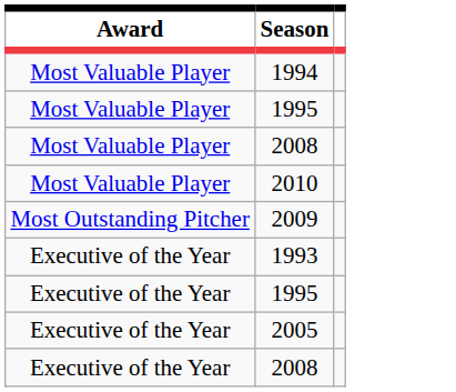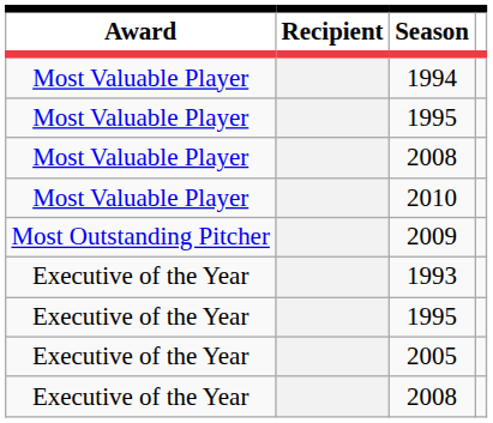 <table class="wikitable sortable plainrowheaders" style="text-align:center">
 <tr>
 <th scope="col" style="background-color:#ffffff; border-top:#000000 5px solid; border-bottom:#ee3a43 5px solid; color:#000000">Award</th>
+<th scope="col" style="background-color:#ffffff; border-top:#000000 5px solid; border-bottom:#ee3a43 5px solid; color:#000000">Recipient</th>
 <th scope="col" style="background-color:#ffffff; border-top:#000000 5px solid; border-bottom:#ee3a43 5px solid; color:#000000">Season</th>
 <th class="unsortable" scope="col" style="background-color:#ffffff; border-top:#000000 5px solid; border-bottom:#ee3a43 5px solid; color:#000000"></th>
 </tr>
 <tr>
 <td><a href='#'>Most Valuable Player</a></td>
+<th scope="row" style="text-align:center"></th>
 <td>1994</td>
 <td></td>
 </tr>
 <tr>
 <td><a href='#'>Most Valuable Player</a></td>
+<th scope="row" style="text-align:center"></th>
 <td>1995</td>
 <td></td>
 </tr>
 <tr>
 <td><a href='#'>Most Valuable Player</a></td>
+<th scope="row" style="text-align:center"></th>
 <td>2008</td>
 <td></td>
 </tr>
 <tr>
 <td><a href='#'>Most Valuable Player</a></td>
+<th scope="row" style="text-align:center"></th>
 <td>2010</td>
 <td></td>
 </tr>
 <tr>
 <td><a href='#'>Most Outstanding Pitcher</a></td>
+<th scope="row" style="text-align:center"></th>
 <td>2009</td>
 <td></td>
 </tr>
 <tr>
 <td>Executive of the Year</td>
+<th scope="row" style="text-align:center"></th>
 <td>1993</td>
 <td></td>
 </tr>
 <tr>
 <td>Executive of the Year</td>
+<th scope="row" style="text-align:center"></th>
 <td>1995</td>
 <td></td>
 </tr>
 <tr>
 <td>Executive of the Year</td>
+<th scope="row" style="text-align:center"></th>
 <td>2005</td>
 <td></td>
 </tr>
 <tr>
 <td>Executive of the Year</td>
+<th scope="row" style="text-align:center"></th>
 <td>2008</td>
 <td></td>
 </tr>
 </table>
